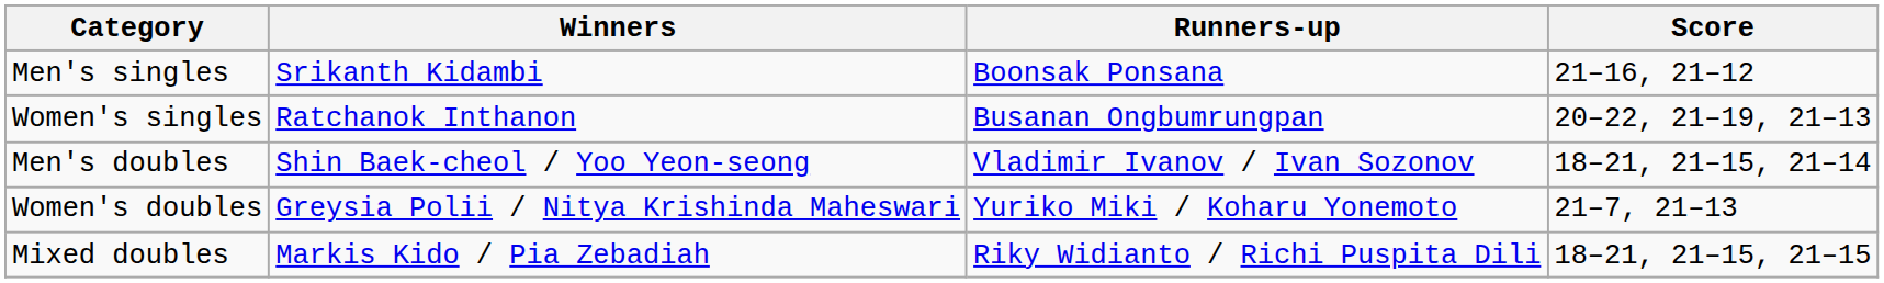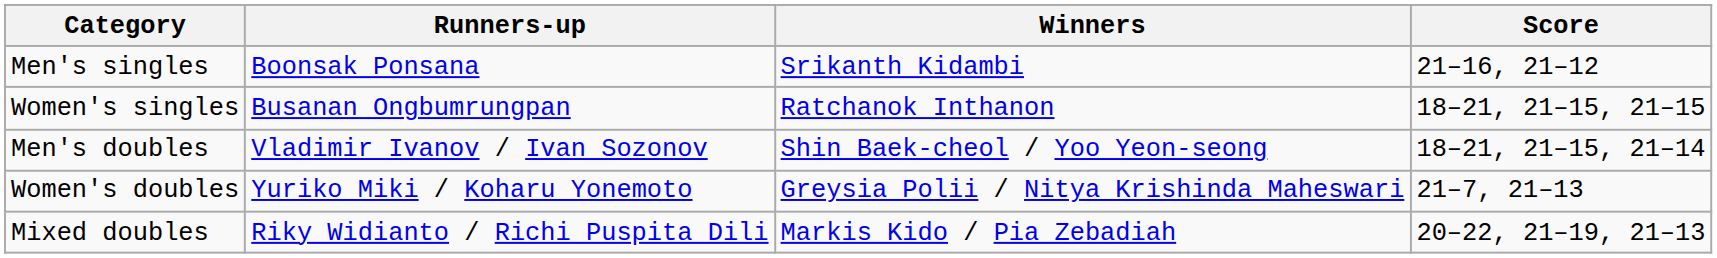 <table class=wikitable style="white-space:nowrap;">
 <tr>
 <th>Category</th>
+<th>Runners-up</th>
 <th>Winners</th>
-<th>Runners-up</th>
 <th>Score</th>
 </tr>
 <tr>
 <td>Men's singles</td>
+<td> <a href='#'>Boonsak Ponsana</a></td>
 <td> <a href='#'>Srikanth Kidambi</a></td>
-<td> <a href='#'>Boonsak Ponsana</a></td>
 <td>21–16, 21–12</td>
 </tr>
 <tr>
 <td>Women's singles</td>
+<td> <a href='#'>Busanan Ongbumrungpan</a></td>
 <td> <a href='#'>Ratchanok Inthanon</a></td>
-<td> <a href='#'>Busanan Ongbumrungpan</a></td>
-<td>20–22, 21–19, 21–13</td>
+<td>18–21, 21–15, 21–15</td>
 </tr>
 <tr>
 <td>Men's doubles</td>
+<td> <a href='#'>Vladimir Ivanov</a> / <a href='#'>Ivan Sozonov</a></td>
 <td> <a href='#'>Shin Baek-cheol</a> / <a href='#'>Yoo Yeon-seong</a></td>
-<td> <a href='#'>Vladimir Ivanov</a> / <a href='#'>Ivan Sozonov</a></td>
 <td>18–21, 21–15, 21–14</td>
 </tr>
 <tr>
 <td>Women's doubles</td>
+<td> <a href='#'>Yuriko Miki</a> / <a href='#'>Koharu Yonemoto</a></td>
 <td> <a href='#'>Greysia Polii</a> / <a href='#'>Nitya Krishinda Maheswari</a></td>
-<td> <a href='#'>Yuriko Miki</a> / <a href='#'>Koharu Yonemoto</a></td>
 <td>21–7, 21–13</td>
 </tr>
 <tr>
 <td>Mixed doubles</td>
+<td> <a href='#'>Riky Widianto</a> / <a href='#'>Richi Puspita Dili</a></td>
 <td> <a href='#'>Markis Kido</a> / <a href='#'>Pia Zebadiah</a></td>
-<td> <a href='#'>Riky Widianto</a> / <a href='#'>Richi Puspita Dili</a></td>
-<td>18–21, 21–15, 21–15</td>
+<td>20–22, 21–19, 21–13</td>
 </tr>
 </table>
